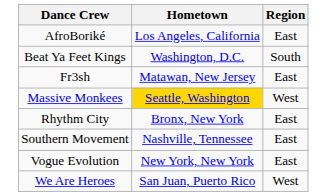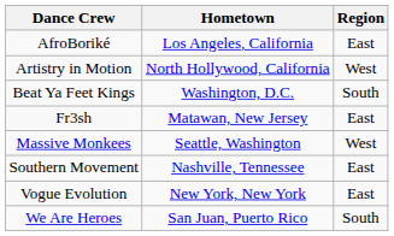 <table class="wikitable sortable" style="margin:auto; text-align:center">
 <tr>
 <th>Dance Crew</th>
 <th>Hometown</th>
 <th>Region</th>
 </tr>
 <tr>
 <td>AfroBoriké</td>
 <td><a href='#'>Los Angeles, California</a></td>
 <td>East</td>
+</tr>
+<tr>
+<td>Artistry in Motion</td>
+<td><a href='#'>North Hollywood, California</a></td>
+<td>West</td>
 </tr>
 <tr>
 <td>Beat Ya Feet Kings</td>
 <td><a href='#'>Washington, D.C.</a></td>
 <td>South</td>
 </tr>
 <tr>
 <td>Fr3sh</td>
 <td><a href='#'>Matawan, New Jersey</a></td>
 <td>East</td>
 </tr>
 <tr>
 <td><a href='#'>Massive Monkees</a></td>
-<td style="background: gold;"><a href='#'>Seattle, Washington</a></td>
+<td><a href='#'>Seattle, Washington</a></td>
 <td>West</td>
-</tr>
-<tr>
-<td>Rhythm City</td>
-<td><a href='#'>Bronx, New York</a></td>
-<td>East</td>
 </tr>
 <tr>
 <td>Southern Movement</td>
 <td><a href='#'>Nashville, Tennessee</a></td>
 <td>East</td>
 </tr>
 <tr>
 <td>Vogue Evolution</td>
 <td><a href='#'>New York, New York</a></td>
 <td>East</td>
 </tr>
 <tr>
 <td><a href='#'>We Are Heroes</a></td>
 <td><a href='#'>San Juan, Puerto Rico</a></td>
-<td>West</td>
+<td>South</td>
 </tr>
 </table>
